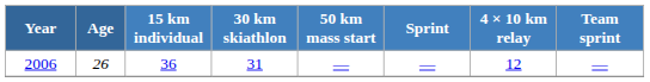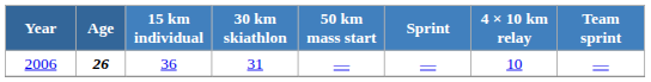 <table class="wikitable" style="font-size:95%; text-align:center; border:grey solid 1px; border-collapse:collapse; background:#ffffff;">
 <tr>
 <th style="background-color:#369; color:white; width:60px;"> Year </th>
 <th style="background-color:#369; color:white; width:40px;"> Age </th>
 <th style="background-color:#4180be; color:white; width:75px;"> 15 km <br> individual </th>
 <th style="background-color:#4180be; color:white; width:75px;"> 30 km <br> skiathlon </th>
 <th style="background-color:#4180be; color:white; width:75px;"> 50 km <br> mass start </th>
 <th style="background-color:#4180be; color:white; width:75px;"> Sprint </th>
 <th style="background-color:#4180be; color:white; width:75px;"> 4 × 10 km <br> relay </th>
 <th style="background-color:#4180be; color:white; width:75px;"> Team <br> sprint </th>
 </tr>
 <tr>
 <td><a href='#'>2006</a></td>
-<td><em>26</em></td>
+<td><strong><em>26</em></strong></td>
 <td><a href='#'>36</a></td>
 <td><a href='#'>31</a></td>
 <td><a href='#'>—</a></td>
 <td><a href='#'>—</a></td>
-<td><a href='#'>12</a></td>
+<td><a href='#'>10</a></td>
 <td><a href='#'>—</a></td>
 </tr>
 <tr>
 </tr>
 </table>
